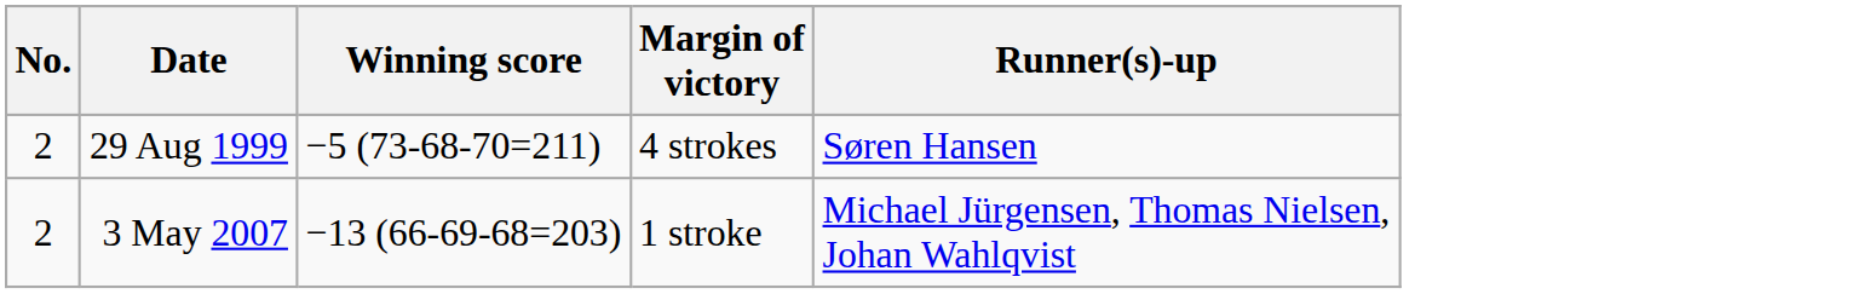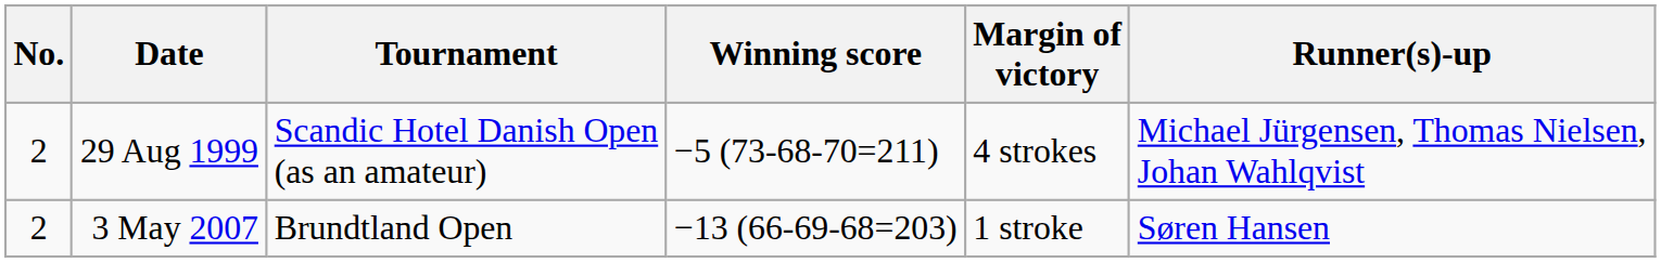 <table class="wikitable" style="font-size:95%;">
 <tr>
 <th>No.</th>
 <th>Date</th>
+<th>Tournament</th>
 <th>Winning score</th>
 <th>Margin of<br>victory</th>
 <th>Runner(s)-up</th>
 </tr>
 <tr>
 <td align=center>2</td>
 <td align=right>29 Aug <a href='#'>1999</a></td>
+<td><a href='#'>Scandic Hotel Danish Open</a><br>(as an amateur)</td>
 <td>−5 (73-68-70=211)</td>
 <td>4 strokes</td>
-<td> <a href='#'>Søren Hansen</a></td>
+<td> <a href='#'>Michael Jürgensen</a>,  <a href='#'>Thomas Nielsen</a>,<br> <a href='#'>Johan Wahlqvist</a></td>
 </tr>
 <tr>
 <td align=center>2</td>
 <td align=right>3 May <a href='#'>2007</a></td>
+<td>Brundtland Open</td>
 <td>−13 (66-69-68=203)</td>
 <td>1 stroke</td>
-<td> <a href='#'>Michael Jürgensen</a>,  <a href='#'>Thomas Nielsen</a>,<br> <a href='#'>Johan Wahlqvist</a></td>
+<td> <a href='#'>Søren Hansen</a></td>
 </tr>
 </table>
